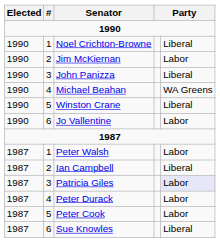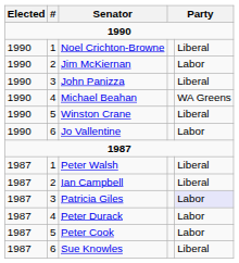 <table class="wikitable" style="float:right">
 <tr>
 <th>Elected</th>
 <th>#</th>
 <th>Senator</th>
 <th colspan="2">Party</th>
 </tr>
 <tr>
 <td style="text-align:center;" colspan="5"><strong>1990</strong></td>
 </tr>
 <tr>
 <td>1990</td>
 <td>1</td>
 <td><a href='#'>Noel Crichton-Browne</a></td>
 <td> </td>
 <td>Liberal</td>
 </tr>
 <tr>
 <td>1990</td>
 <td>2</td>
 <td><a href='#'>Jim McKiernan</a></td>
 <td> </td>
 <td>Labor</td>
 </tr>
 <tr>
 <td>1990</td>
 <td>3</td>
 <td><a href='#'>John Panizza</a></td>
 <td> </td>
 <td>Liberal</td>
 </tr>
 <tr>
 <td>1990</td>
 <td>4</td>
 <td><a href='#'>Michael Beahan</a></td>
 <td> </td>
 <td>WA Greens</td>
 </tr>
 <tr>
 <td>1990</td>
 <td>5</td>
 <td><a href='#'>Winston Crane</a></td>
 <td> </td>
 <td>Liberal</td>
 </tr>
 <tr>
 <td>1990</td>
 <td>6</td>
 <td><a href='#'>Jo Vallentine</a></td>
 <td> </td>
 <td>Labor</td>
 </tr>
 <tr>
 <td style="text-align:center;" colspan="5"><strong>1987</strong></td>
 </tr>
 <tr>
 <td>1987</td>
 <td>1</td>
 <td><a href='#'>Peter Walsh</a></td>
 <td> </td>
-<td>Labor</td>
+<td>Liberal</td>
 </tr>
 <tr>
 <td>1987</td>
 <td>2</td>
 <td><a href='#'>Ian Campbell</a></td>
 <td> </td>
 <td>Liberal</td>
 </tr>
 <tr>
 <td>1987</td>
 <td>3</td>
 <td><a href='#'>Patricia Giles</a></td>
 <td> </td>
 <td style="background: lavender;">Labor</td>
 </tr>
 <tr>
 <td>1987</td>
 <td>4</td>
 <td><a href='#'>Peter Durack</a></td>
 <td> </td>
 <td>Labor</td>
 </tr>
 <tr>
 <td>1987</td>
 <td>5</td>
 <td><a href='#'>Peter Cook</a></td>
 <td> </td>
 <td>Labor</td>
 </tr>
 <tr>
 <td>1987</td>
 <td>6</td>
 <td><a href='#'>Sue Knowles</a></td>
 <td> </td>
 <td>Liberal</td>
 </tr>
 </table>
